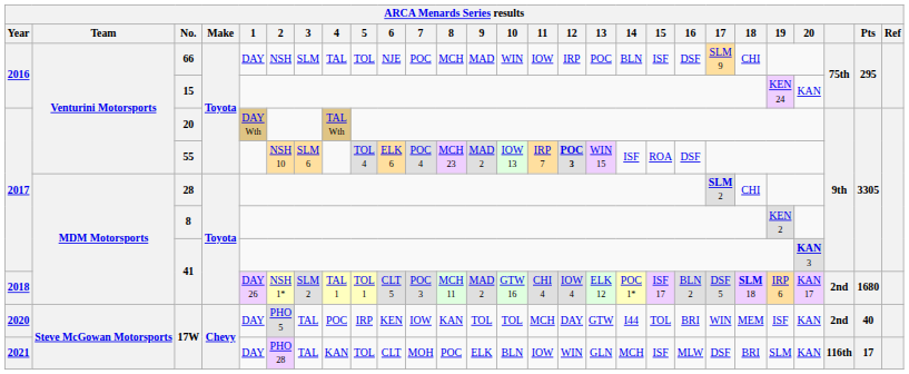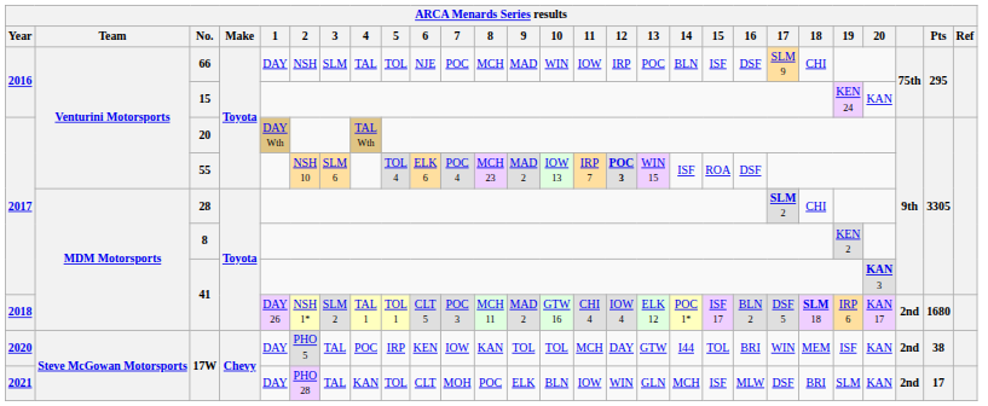 <table class="wikitable" style="text-align:center; font-size:75%">
 <tr>
 <th colspan=27><a href='#'>ARCA Menards Series</a> results</th>
 </tr>
 <tr>
 <th>Year</th>
 <th>Team</th>
 <th>No.</th>
 <th>Make</th>
 <th>1</th>
 <th>2</th>
 <th>3</th>
 <th>4</th>
 <th>5</th>
 <th>6</th>
 <th>7</th>
 <th>8</th>
 <th>9</th>
 <th>10</th>
 <th>11</th>
 <th>12</th>
 <th>13</th>
 <th>14</th>
 <th>15</th>
 <th>16</th>
 <th>17</th>
 <th>18</th>
 <th>19</th>
 <th>20</th>
 <th></th>
 <th>Pts</th>
 <th>Ref</th>
 </tr>
 <tr>
 <th rowspan=2><a href='#'>2016</a></th>
 <th rowspan=4><a href='#'>Venturini Motorsports</a></th>
 <th>66</th>
 <th rowspan=4><a href='#'>Toyota</a></th>
 <td><a href='#'>DAY</a></td>
 <td><a href='#'>NSH</a></td>
 <td><a href='#'>SLM</a></td>
 <td><a href='#'>TAL</a></td>
 <td><a href='#'>TOL</a></td>
 <td><a href='#'>NJE</a></td>
 <td><a href='#'>POC</a></td>
 <td><a href='#'>MCH</a></td>
 <td><a href='#'>MAD</a></td>
 <td><a href='#'>WIN</a></td>
 <td><a href='#'>IOW</a></td>
 <td><a href='#'>IRP</a></td>
 <td><a href='#'>POC</a></td>
 <td><a href='#'>BLN</a></td>
 <td><a href='#'>ISF</a></td>
 <td><a href='#'>DSF</a></td>
 <td style="background:#FFDF9F;"><a href='#'>SLM</a><br><small>9</small></td>
 <td><a href='#'>CHI</a></td>
 <td colspan=2></td>
 <th rowspan=2>75th</th>
 <th rowspan=2>295</th>
 <th rowspan=2></th>
 </tr>
 <tr>
 <th>15</th>
 <td colspan=18></td>
 <td style="background:#EFCFFF;"><a href='#'>KEN</a><br><small>24</small></td>
 <td><a href='#'>KAN</a></td>
 </tr>
 <tr>
 <th rowspan=5><a href='#'>2017</a></th>
 <th>20</th>
 <td style="background:#DFC484;"><a href='#'>DAY</a><br><small>Wth</small></td>
 <td colspan=2></td>
 <td style="background:#DFC484;"><a href='#'>TAL</a><br><small>Wth</small></td>
 <td colspan=16></td>
 <th rowspan=5>9th</th>
 <th rowspan=5>3305</th>
 <th rowspan=5></th>
 </tr>
 <tr>
 <th>55</th>
 <td></td>
 <td style="background:#FFDF9F;"><a href='#'>NSH</a><br><small>10</small></td>
 <td style="background:#FFDF9F;"><a href='#'>SLM</a><br><small>6</small></td>
 <td></td>
 <td style="background:#DFDFDF;"><a href='#'>TOL</a><br><small>4</small></td>
 <td style="background:#FFDF9F;"><a href='#'>ELK</a><br><small>6</small></td>
 <td style="background:#DFDFDF;"><a href='#'>POC</a><br><small>4</small></td>
 <td style="background:#EFCFFF;"><a href='#'>MCH</a><br><small>23</small></td>
 <td style="background:#DFDFDF;"><a href='#'>MAD</a><br><small>2</small></td>
 <td style="background:#DFFFDF;"><a href='#'>IOW</a><br><small>13</small></td>
 <td style="background:#FFDF9F;"><a href='#'>IRP</a><br><small>7</small></td>
 <td style="background:#DFDFDF;"><strong><a href='#'>POC</a><br><small>3</small></strong></td>
 <td style="background:#EFCFFF;"><a href='#'>WIN</a><br><small>15</small></td>
 <td><a href='#'>ISF</a></td>
 <td><a href='#'>ROA</a></td>
 <td><a href='#'>DSF</a></td>
 <td colspan=4></td>
 </tr>
 <tr>
 <th rowspan=4><a href='#'>MDM Motorsports</a></th>
 <th>28</th>
 <th rowspan=4><a href='#'>Toyota</a></th>
 <td colspan=16></td>
 <td style="background:#DFDFDF;"><strong><a href='#'>SLM</a></strong><br><small>2</small></td>
 <td><a href='#'>CHI</a></td>
 <td colspan=2></td>
 </tr>
 <tr>
 <th>8</th>
 <td colspan=18></td>
 <td style="background:#DFDFDF;"><a href='#'>KEN</a><br><small>2</small></td>
 <td></td>
 </tr>
 <tr>
 <th rowspan=2>41</th>
 <td colspan=19></td>
 <td style="background:#DFDFDF;"><strong><a href='#'>KAN</a></strong><br><small>3</small></td>
 </tr>
 <tr>
 <th><a href='#'>2018</a></th>
 <td style="background:#EFCFFF;"><a href='#'>DAY</a><br><small>26</small></td>
 <td style="background:#FFFFBF;"><a href='#'>NSH</a><br><small>1*</small></td>
 <td style="background:#DFDFDF;"><a href='#'>SLM</a><br><small>2</small></td>
 <td style="background:#FFFFBF;"><a href='#'>TAL</a><br><small>1</small></td>
 <td style="background:#FFFFBF;"><a href='#'>TOL</a><br><small>1</small></td>
 <td style="background:#DFDFDF;"><a href='#'>CLT</a><br><small>5</small></td>
 <td style="background:#DFDFDF;"><a href='#'>POC</a><br><small>3</small></td>
 <td style="background:#DFFFDF;"><a href='#'>MCH</a><br><small>11</small></td>
 <td style="background:#DFDFDF;"><a href='#'>MAD</a><br><small>2</small></td>
 <td style="background:#DFFFDF;"><a href='#'>GTW</a><br><small>16</small></td>
 <td style="background:#DFDFDF;"><a href='#'>CHI</a><br><small>4</small></td>
 <td style="background:#DFDFDF;"><a href='#'>IOW</a><br><small>4</small></td>
 <td style="background:#DFFFDF;"><a href='#'>ELK</a><br><small>12</small></td>
 <td style="background:#FFFFBF;"><a href='#'>POC</a><br><small>1*</small></td>
 <td style="background:#EFCFFF;"><a href='#'>ISF</a><br><small>17</small></td>
 <td style="background:#DFDFDF;"><a href='#'>BLN</a><br><small>2</small></td>
 <td style="background:#DFDFDF;"><a href='#'>DSF</a><br><small>5</small></td>
 <td style="background:#EFCFFF;"><strong><a href='#'>SLM</a></strong><br><small>18</small></td>
 <td style="background:#FFDF9F;"><a href='#'>IRP</a><br><small>6</small></td>
 <td style="background:#EFCFFF;"><a href='#'>KAN</a><br><small>17</small></td>
 <th>2nd</th>
 <th>1680</th>
 <th></th>
 </tr>
 <tr>
 <th><a href='#'>2020</a></th>
 <th rowspan=2><a href='#'>Steve McGowan Motorsports</a></th>
 <th rowspan=2>17W</th>
 <th rowspan=2><a href='#'>Chevy</a></th>
 <td><a href='#'>DAY</a></td>
 <td style="background:#DFDFDF;"><a href='#'>PHO</a><br><small>5</small></td>
 <td><a href='#'>TAL</a></td>
 <td><a href='#'>POC</a></td>
 <td><a href='#'>IRP</a></td>
 <td><a href='#'>KEN</a></td>
 <td><a href='#'>IOW</a></td>
 <td><a href='#'>KAN</a></td>
 <td><a href='#'>TOL</a></td>
 <td><a href='#'>TOL</a></td>
 <td><a href='#'>MCH</a></td>
 <td><a href='#'>DAY</a></td>
 <td><a href='#'>GTW</a></td>
 <td><a href='#'>I44</a></td>
 <td><a href='#'>TOL</a></td>
 <td><a href='#'>BRI</a></td>
 <td><a href='#'>WIN</a></td>
 <td><a href='#'>MEM</a></td>
 <td><a href='#'>ISF</a></td>
 <td><a href='#'>KAN</a></td>
 <th>2nd</th>
-<th>40</th>
+<th>38</th>
 <th></th>
 </tr>
 <tr>
 <th><a href='#'>2021</a></th>
 <td><a href='#'>DAY</a></td>
 <td style="background:#EFCFFF;"><a href='#'>PHO</a><br><small>28</small></td>
 <td><a href='#'>TAL</a></td>
 <td><a href='#'>KAN</a></td>
 <td><a href='#'>TOL</a></td>
 <td><a href='#'>CLT</a></td>
 <td><a href='#'>MOH</a></td>
 <td><a href='#'>POC</a></td>
 <td><a href='#'>ELK</a></td>
 <td><a href='#'>BLN</a></td>
 <td><a href='#'>IOW</a></td>
 <td><a href='#'>WIN</a></td>
 <td><a href='#'>GLN</a></td>
 <td><a href='#'>MCH</a></td>
 <td><a href='#'>ISF</a></td>
 <td><a href='#'>MLW</a></td>
 <td><a href='#'>DSF</a></td>
 <td><a href='#'>BRI</a></td>
 <td><a href='#'>SLM</a></td>
 <td><a href='#'>KAN</a></td>
-<th>116th</th>
+<th>2nd</th>
 <th>17</th>
 <th></th>
 </tr>
 </table>
